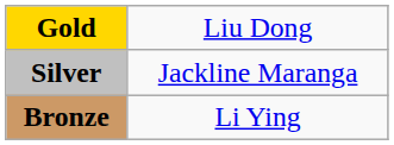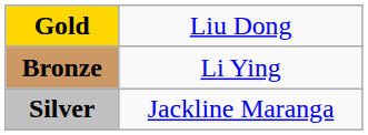 <table class="wikitable" style="text-align:center; " width="35%">
 <tr>
 <td bgcolor="gold"><strong>Gold</strong></td>
 <td><a href='#'>Liu Dong</a><br>  <small><em></em></small></td>
 </tr>
 <tr>
+<td bgcolor="CC9966"><strong>Bronze</strong></td>
+<td><a href='#'>Li Ying</a><br>  <small><em></em></small></td>
+</tr>
+<tr>
 <td bgcolor="silver"><strong>Silver</strong></td>
 <td><a href='#'>Jackline Maranga</a><br>  <small><em></em></small></td>
 </tr>
-<tr>
-<td bgcolor="CC9966"><strong>Bronze</strong></td>
-<td><a href='#'>Li Ying</a><br>  <small><em></em></small></td>
-</tr>
 </table>
